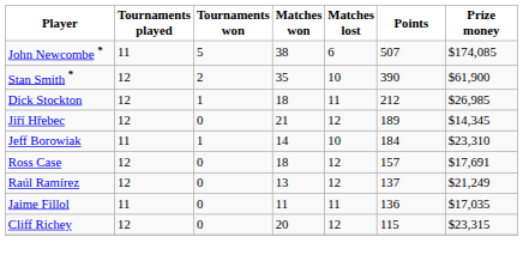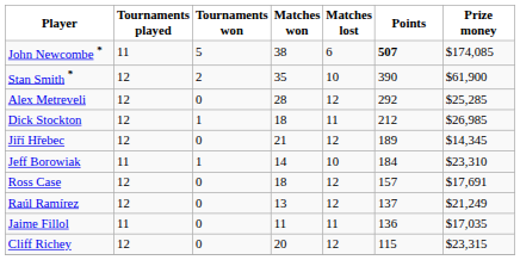 <table class="sortable wikitable" style=font-size:97%>
 <tr>
 <th width=125 style="background:#FFFFFF">Player</th>
 <th width=70 style="background:#FFFFFF">Tournaments played</th>
 <th width=70 style="background:#FFFFFF">Tournaments won</th>
 <th width=35 style="background:#FFFFFF">Matches won</th>
 <th width=35 style="background:#FFFFFF">Matches lost</th>
 <th width=75 style="background:#FFFFFF">Points</th>
 <th width=80 style="background:#FFFFFF">Prize money</th>
 </tr>
 <tr>
 <td> <a href='#'>John Newcombe</a> <sup><strong>*</strong></sup></td>
 <td>11</td>
 <td>5</td>
 <td>38</td>
 <td>6</td>
-<td>507</td>
+<td><strong>507</strong></td>
 <td>$174,085</td>
 </tr>
 <tr>
 <td> <a href='#'>Stan Smith</a> <sup><strong>*</strong></sup></td>
 <td>12</td>
 <td>2</td>
 <td>35</td>
 <td>10</td>
 <td>390</td>
 <td>$61,900</td>
+</tr>
+<tr>
+<td> <a href='#'>Alex Metreveli</a></td>
+<td>12</td>
+<td>0</td>
+<td>28</td>
+<td>12</td>
+<td>292</td>
+<td>$25,285</td>
 </tr>
 <tr>
 <td> <a href='#'>Dick Stockton</a></td>
 <td>12</td>
 <td>1</td>
 <td>18</td>
 <td>11</td>
 <td>212</td>
 <td>$26,985</td>
 </tr>
 <tr>
 <td> <a href='#'>Jiří Hřebec</a></td>
 <td>12</td>
 <td>0</td>
 <td>21</td>
 <td>12</td>
 <td>189</td>
 <td>$14,345</td>
 </tr>
 <tr>
 <td> <a href='#'>Jeff Borowiak</a></td>
 <td>11</td>
 <td>1</td>
 <td>14</td>
 <td>10</td>
 <td>184</td>
 <td>$23,310</td>
 </tr>
 <tr>
 <td> <a href='#'>Ross Case</a></td>
 <td>12</td>
 <td>0</td>
 <td>18</td>
 <td>12</td>
 <td>157</td>
 <td>$17,691</td>
 </tr>
 <tr>
 <td> <a href='#'>Raúl Ramírez</a></td>
 <td>12</td>
 <td>0</td>
 <td>13</td>
 <td>12</td>
 <td>137</td>
 <td>$21,249</td>
 </tr>
 <tr>
 <td> <a href='#'>Jaime Fillol</a></td>
 <td>11</td>
 <td>0</td>
 <td>11</td>
 <td>11</td>
 <td>136</td>
 <td>$17,035</td>
 </tr>
 <tr>
 <td> <a href='#'>Cliff Richey</a></td>
 <td>12</td>
 <td>0</td>
 <td>20</td>
 <td>12</td>
 <td>115</td>
 <td>$23,315</td>
 </tr>
 <tr>
 </tr>
 </table>
